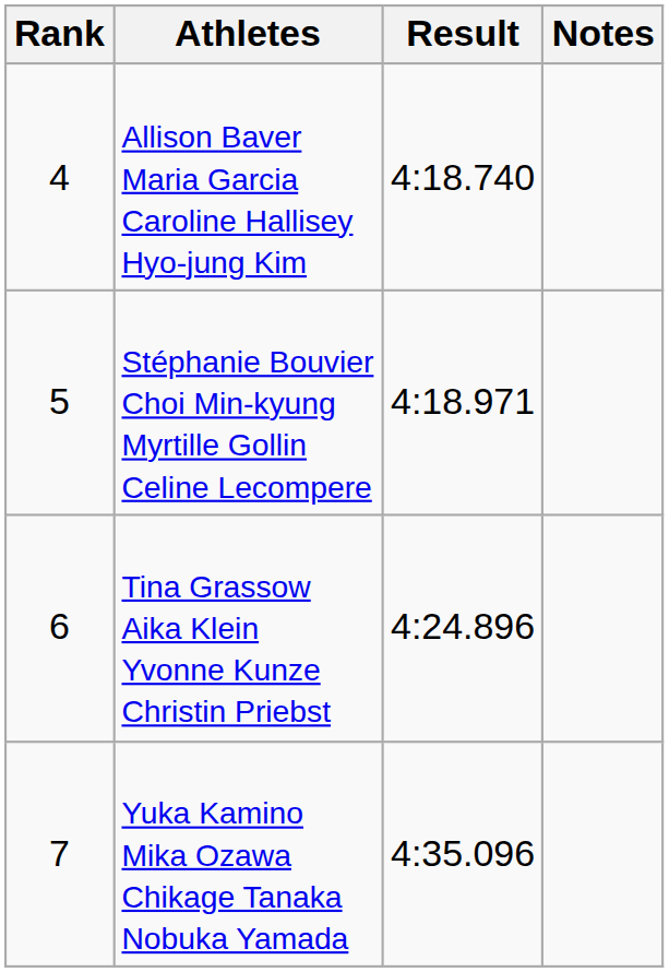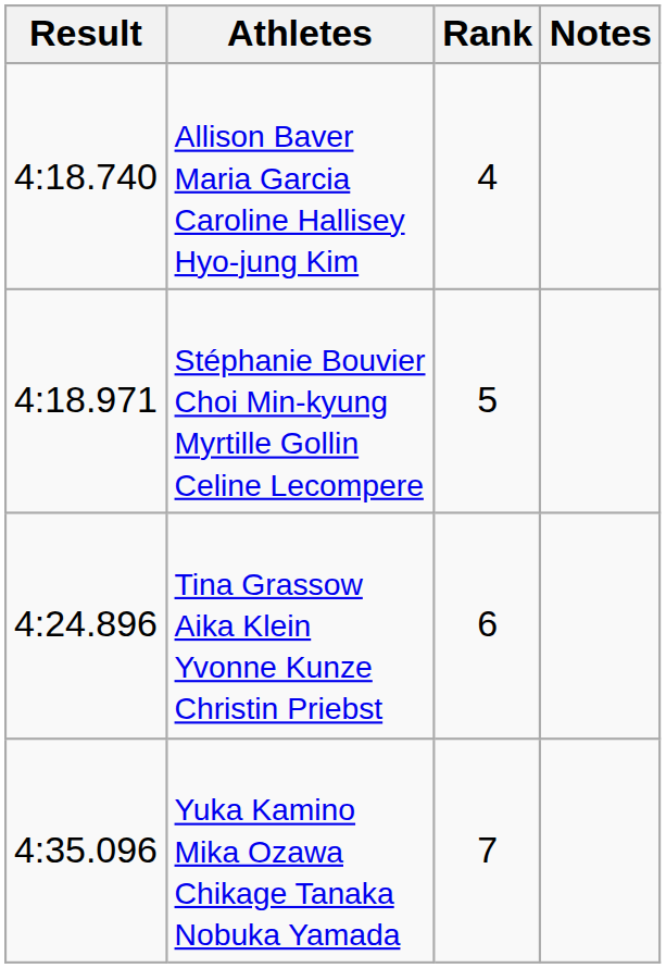 <table class="wikitable" style="text-align:center">
 <tr>
+<th>Result</th>
+<th>Athletes</th>
 <th>Rank</th>
-<th>Athletes</th>
-<th>Result</th>
 <th>Notes</th>
 </tr>
 <tr>
+<td>4:18.740</td>
+<td align=left> <br> <small> <a href='#'>Allison Baver</a> <br> <a href='#'>Maria Garcia</a> <br> <a href='#'>Caroline Hallisey</a> <br> <a href='#'>Hyo-jung Kim</a> </small></td>
 <td>4</td>
-<td align=left> <br> <small> <a href='#'>Allison Baver</a> <br> <a href='#'>Maria Garcia</a> <br> <a href='#'>Caroline Hallisey</a> <br> <a href='#'>Hyo-jung Kim</a> </small></td>
-<td>4:18.740</td>
 <td></td>
 </tr>
 <tr>
+<td>4:18.971</td>
+<td align=left> <br> <small> <a href='#'>Stéphanie Bouvier</a> <br> <a href='#'>Choi Min-kyung</a> <br> <a href='#'>Myrtille Gollin</a> <br> <a href='#'>Celine Lecompere</a> </small></td>
 <td>5</td>
-<td align=left> <br> <small> <a href='#'>Stéphanie Bouvier</a> <br> <a href='#'>Choi Min-kyung</a> <br> <a href='#'>Myrtille Gollin</a> <br> <a href='#'>Celine Lecompere</a> </small></td>
-<td>4:18.971</td>
 <td></td>
 </tr>
 <tr>
+<td>4:24.896</td>
+<td align=left> <br> <small> <a href='#'>Tina Grassow</a> <br> <a href='#'>Aika Klein</a> <br> <a href='#'>Yvonne Kunze</a> <br> <a href='#'>Christin Priebst</a> </small></td>
 <td>6</td>
-<td align=left> <br> <small> <a href='#'>Tina Grassow</a> <br> <a href='#'>Aika Klein</a> <br> <a href='#'>Yvonne Kunze</a> <br> <a href='#'>Christin Priebst</a> </small></td>
-<td>4:24.896</td>
 <td></td>
 </tr>
 <tr>
+<td>4:35.096</td>
+<td align=left> <br> <small> <a href='#'>Yuka Kamino</a> <br> <a href='#'>Mika Ozawa</a> <br> <a href='#'>Chikage Tanaka</a> <br> <a href='#'>Nobuka Yamada</a> </small></td>
 <td>7</td>
-<td align=left> <br> <small> <a href='#'>Yuka Kamino</a> <br> <a href='#'>Mika Ozawa</a> <br> <a href='#'>Chikage Tanaka</a> <br> <a href='#'>Nobuka Yamada</a> </small></td>
-<td>4:35.096</td>
 <td></td>
 </tr>
 </table>
